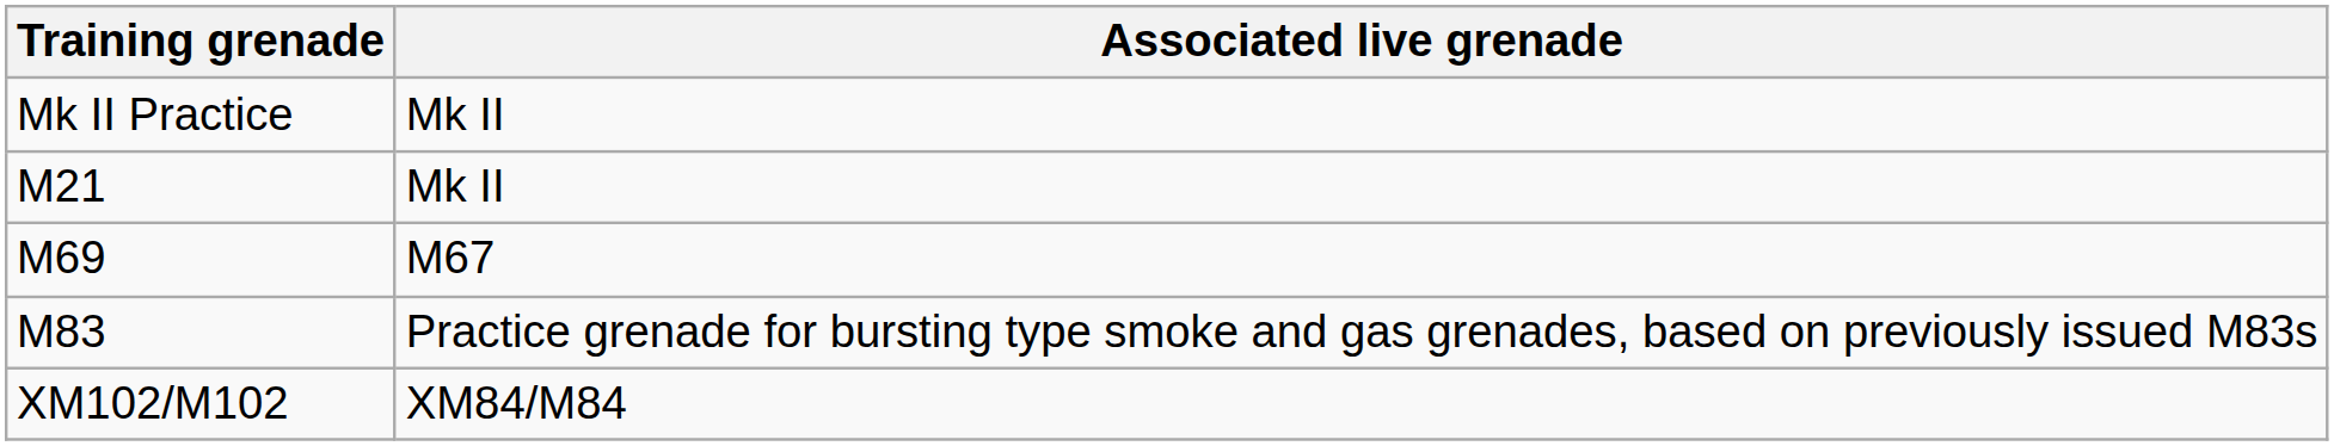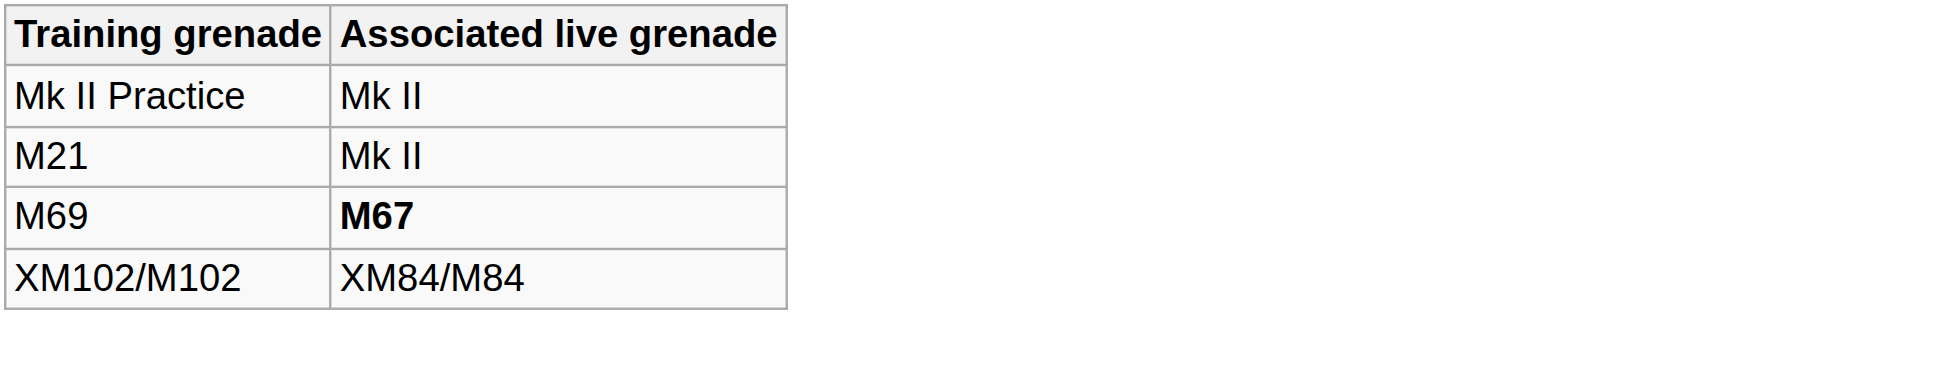 <table class="wikitable">
 <tr>
 <th>Training grenade</th>
 <th>Associated live grenade</th>
 </tr>
 <tr>
 <td>Mk II Practice</td>
 <td>Mk II</td>
 </tr>
 <tr>
 <td>M21</td>
 <td>Mk II</td>
 </tr>
 <tr>
 <td>M69</td>
-<td>M67</td>
-</tr>
-<tr>
-<td>M83</td>
-<td>Practice grenade for bursting type smoke and gas grenades, based on previously issued M83s</td>
+<td><strong>M67</strong></td>
 </tr>
 <tr>
 <td>XM102/M102</td>
 <td>XM84/M84</td>
 </tr>
 </table>
